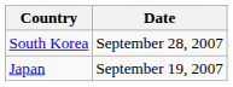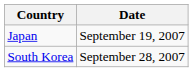 <table class="wikitable">
 <tr>
 <th>Country</th>
 <th>Date</th>
 </tr>
 <tr>
+<td><a href='#'>Japan</a></td>
+<td>September 19, 2007</td>
+</tr>
+<tr>
 <td><a href='#'>South Korea</a></td>
 <td>September 28, 2007</td>
 </tr>
-<tr>
-<td><a href='#'>Japan</a></td>
-<td>September 19, 2007</td>
-</tr>
 </table>
